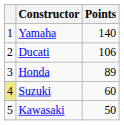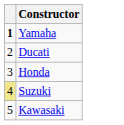 <table class="wikitable" style="font-size: 95%;">
 <tr>
 <th></th>
 <th>Constructor</th>
-<th>Points</th>
 </tr>
 <tr>
-<td align=center>1</td>
+<td align=center><strong>1</strong></td>
 <td> <a href='#'>Yamaha</a></td>
-<td align=right>140</td>
 </tr>
 <tr>
 <td align=center>2</td>
 <td> <a href='#'>Ducati</a></td>
-<td align=right>106</td>
 </tr>
 <tr>
 <td align=center>3</td>
 <td> <a href='#'>Honda</a></td>
-<td align=right>89</td>
 </tr>
 <tr>
 <td align=center style="background: khaki;">4</td>
 <td> <a href='#'>Suzuki</a></td>
-<td align=right>60</td>
 </tr>
 <tr>
 <td align=center>5</td>
 <td> <a href='#'>Kawasaki</a></td>
-<td align=right>50</td>
 </tr>
 </table>
